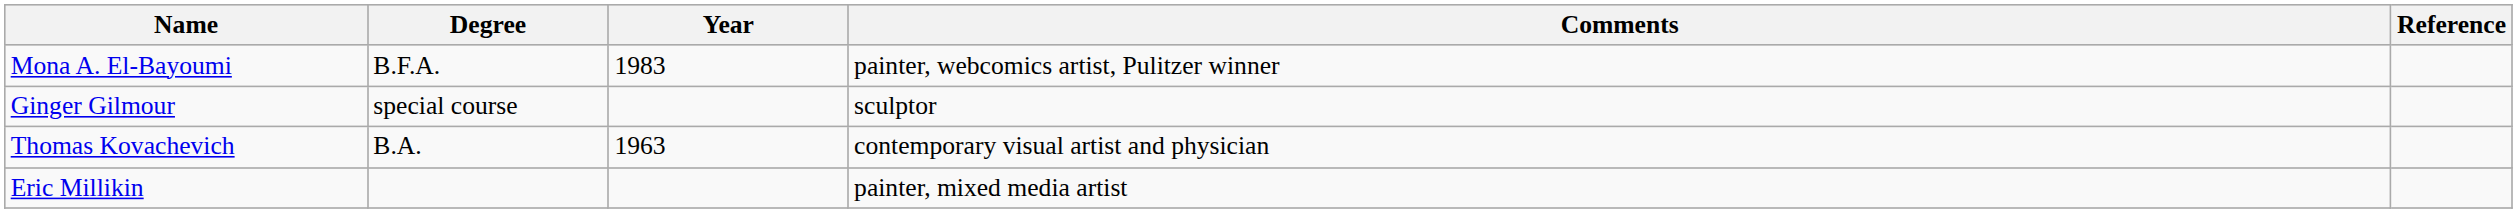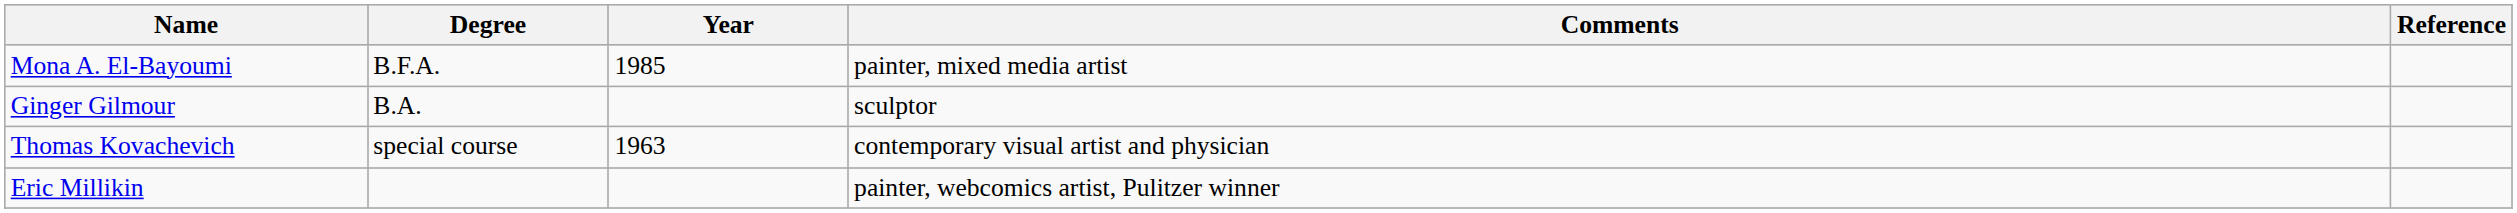 <table class="wikitable sortable">
 <tr>
 <th style="width:15%;">Name</th>
 <th style="width:10%;">Degree</th>
 <th style="width:10%;">Year</th>
 <th style="width:65%;">Comments</th>
 <th style="width:5%;">Reference</th>
 </tr>
 <tr>
 <td><a href='#'>Mona A. El-Bayoumi</a></td>
 <td>B.F.A.</td>
-<td>1983</td>
-<td>painter, webcomics artist, Pulitzer winner</td>
+<td>1985</td>
+<td>painter, mixed media artist</td>
 <td></td>
 </tr>
 <tr>
 <td><a href='#'>Ginger Gilmour</a></td>
-<td>special course</td>
+<td>B.A.</td>
 <td></td>
 <td>sculptor</td>
 <td></td>
 </tr>
 <tr>
 <td><a href='#'>Thomas Kovachevich</a></td>
-<td>B.A.</td>
+<td>special course</td>
 <td>1963</td>
 <td>contemporary visual artist and physician</td>
 <td></td>
 </tr>
 <tr>
 <td><a href='#'>Eric Millikin</a></td>
 <td></td>
 <td></td>
-<td>painter, mixed media artist</td>
+<td>painter, webcomics artist, Pulitzer winner</td>
 <td></td>
 </tr>
 </table>
